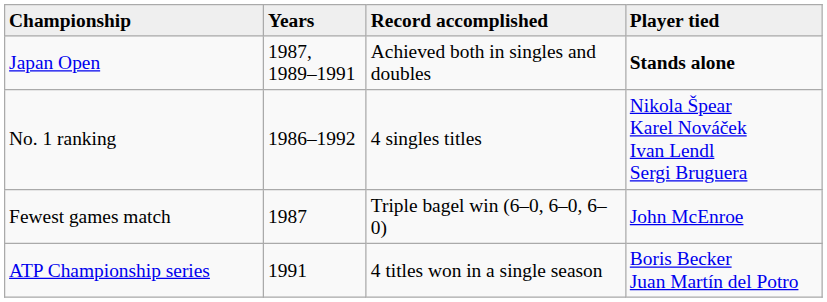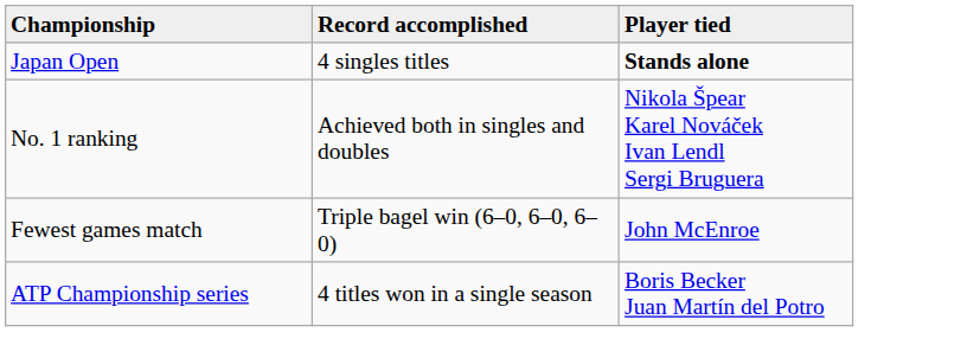 <table class=wikitable style=font-size:97%>
 <tr bgcolor=efefef>
 <td width=200><strong>Championship</strong></td>
-<td width=75><strong>Years</strong></td>
 <td width=200><strong>Record accomplished</strong></td>
 <td width=150><strong>Player tied</strong></td>
 </tr>
 <tr>
 <td><a href='#'>Japan Open</a></td>
-<td>1987, 1989–1991</td>
-<td>Achieved both in singles and doubles</td>
+<td>4 singles titles</td>
 <td><strong>Stands alone</strong></td>
 </tr>
 <tr>
 <td>No. 1 ranking</td>
-<td>1986–1992</td>
-<td>4 singles titles</td>
+<td>Achieved both in singles and doubles</td>
 <td><a href='#'>Nikola Špear</a><br><a href='#'>Karel Nováček</a><br><a href='#'>Ivan Lendl</a><br><a href='#'>Sergi Bruguera</a></td>
 </tr>
 <tr>
 <td>Fewest games match</td>
-<td>1987</td>
 <td>Triple bagel win (6–0, 6–0, 6–0)</td>
 <td><a href='#'>John McEnroe</a></td>
 </tr>
 <tr>
 <td><a href='#'>ATP Championship series</a></td>
-<td>1991</td>
 <td>4 titles won in a single season</td>
 <td><a href='#'>Boris Becker</a><br><a href='#'>Juan Martín del Potro</a></td>
 </tr>
 </table>
